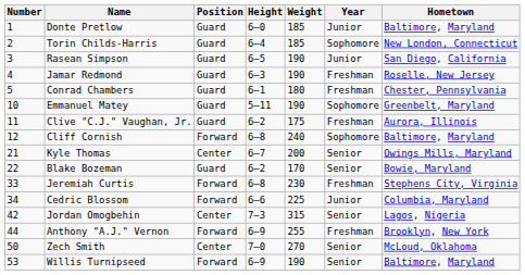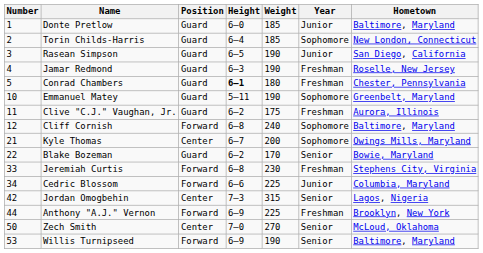 <table class="wikitable sortable" style="font-size: 95%;">
 <tr>
 <th>Number</th>
 <th>Name</th>
 <th>Position</th>
 <th>Height</th>
 <th>Weight</th>
 <th>Year</th>
 <th>Hometown</th>
 </tr>
 <tr>
 <td>1</td>
 <td>Donte Pretlow</td>
 <td>Guard</td>
 <td>6–0</td>
 <td>185</td>
 <td>Junior</td>
 <td><a href='#'>Baltimore</a>, <a href='#'>Maryland</a></td>
 </tr>
 <tr>
 <td>2</td>
 <td>Torin Childs-Harris</td>
 <td>Guard</td>
 <td>6–4</td>
 <td>185</td>
 <td>Sophomore</td>
 <td><a href='#'>New London, Connecticut</a></td>
 </tr>
 <tr>
 <td>3</td>
 <td>Rasean Simpson</td>
 <td>Guard</td>
 <td>6–5</td>
 <td>190</td>
 <td>Junior</td>
 <td><a href='#'>San Diego</a>, <a href='#'>California</a></td>
 </tr>
 <tr>
 <td>4</td>
 <td>Jamar Redmond</td>
 <td>Guard</td>
 <td>6–3</td>
 <td>190</td>
 <td>Freshman</td>
 <td><a href='#'>Roselle, New Jersey</a></td>
 </tr>
 <tr>
 <td>5</td>
 <td>Conrad Chambers</td>
 <td>Guard</td>
-<td>6–1</td>
+<td><strong>6–1</strong></td>
 <td>180</td>
 <td>Freshman</td>
 <td><a href='#'>Chester, Pennsylvania</a></td>
 </tr>
 <tr>
 <td>10</td>
 <td>Emmanuel Matey</td>
 <td>Guard</td>
 <td>5–11</td>
 <td>190</td>
 <td>Sophomore</td>
 <td><a href='#'>Greenbelt, Maryland</a></td>
 </tr>
 <tr>
 <td>11</td>
 <td>Clive "C.J." Vaughan, Jr.</td>
 <td>Guard</td>
 <td>6–2</td>
 <td>175</td>
 <td>Freshman</td>
 <td><a href='#'>Aurora, Illinois</a></td>
 </tr>
 <tr>
 <td>12</td>
 <td>Cliff Cornish</td>
 <td>Forward</td>
 <td>6–8</td>
 <td>240</td>
 <td>Sophomore</td>
 <td><a href='#'>Baltimore</a>, <a href='#'>Maryland</a></td>
 </tr>
 <tr>
 <td>21</td>
 <td>Kyle Thomas</td>
 <td>Center</td>
 <td>6–7</td>
 <td>200</td>
-<td>Senior</td>
+<td>Sophomore</td>
 <td><a href='#'>Owings Mills, Maryland</a></td>
 </tr>
 <tr>
 <td>22</td>
 <td>Blake Bozeman</td>
 <td>Guard</td>
 <td>6–2</td>
 <td>170</td>
 <td>Senior</td>
 <td><a href='#'>Bowie, Maryland</a></td>
 </tr>
 <tr>
 <td>33</td>
 <td>Jeremiah Curtis</td>
 <td>Forward</td>
 <td>6–8</td>
 <td>230</td>
 <td>Freshman</td>
 <td><a href='#'>Stephens City, Virginia</a></td>
 </tr>
 <tr>
 <td>34</td>
 <td>Cedric Blossom</td>
 <td>Forward</td>
 <td>6–6</td>
 <td>225</td>
 <td>Junior</td>
 <td><a href='#'>Columbia, Maryland</a></td>
 </tr>
 <tr>
 <td>42</td>
 <td>Jordan Omogbehin</td>
 <td>Center</td>
 <td>7–3</td>
 <td>315</td>
 <td>Senior</td>
 <td><a href='#'>Lagos</a>, <a href='#'>Nigeria</a></td>
 </tr>
 <tr>
 <td>44</td>
 <td>Anthony "A.J." Vernon</td>
 <td>Forward</td>
 <td>6–9</td>
-<td>255</td>
+<td>225</td>
 <td>Freshman</td>
 <td><a href='#'>Brooklyn</a>, <a href='#'>New York</a></td>
 </tr>
 <tr>
 <td>50</td>
 <td>Zech Smith</td>
 <td>Center</td>
 <td>7–0</td>
 <td>270</td>
 <td>Senior</td>
 <td><a href='#'>McLoud, Oklahoma</a></td>
 </tr>
 <tr>
 <td>53</td>
 <td>Willis Turnipseed</td>
 <td>Forward</td>
 <td>6–9</td>
 <td>190</td>
 <td>Senior</td>
 <td><a href='#'>Baltimore</a>, <a href='#'>Maryland</a></td>
 </tr>
 </table>
